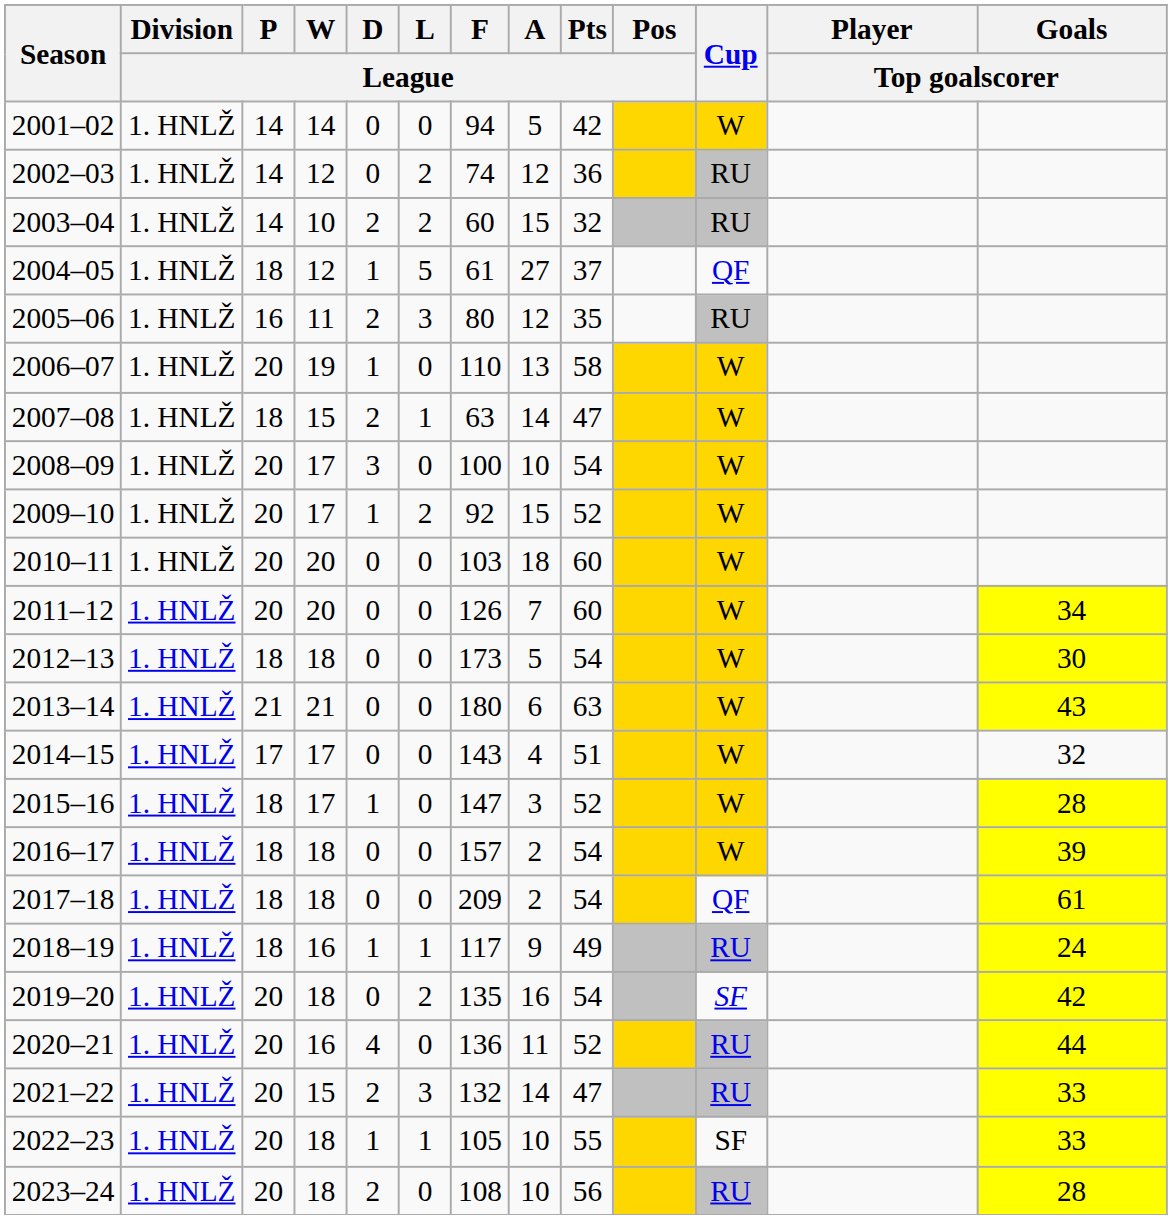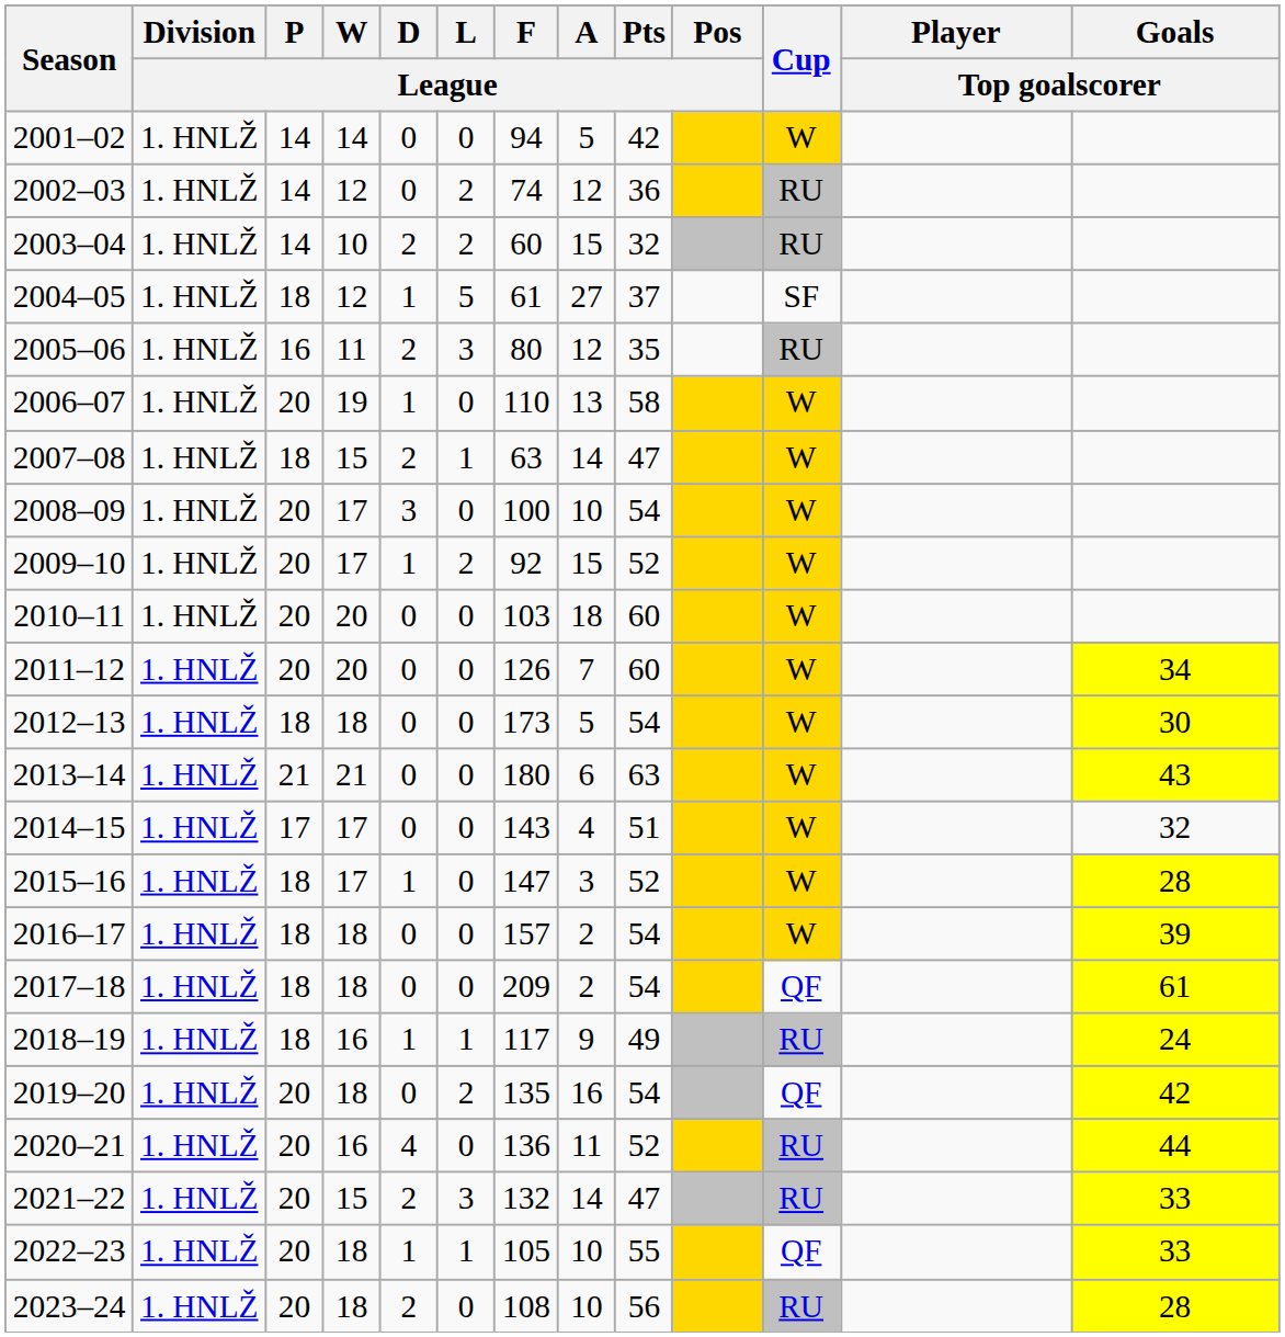 <table class="wikitable sortable" style="font-size:95%; text-align: center;">
 <tr>
 <th rowspan=2>Season</th>
 <th>Division</th>
 <th width="20">P</th>
 <th width="20">W</th>
 <th width="20">D</th>
 <th width="20">L</th>
 <th width="20">F</th>
 <th width="20">A</th>
 <th width="20">Pts</th>
 <th width="35">Pos</th>
 <th rowspan=2 width="30"><a href='#'>Cup</a></th>
 <th>Player</th>
 <th>Goals</th>
 </tr>
 <tr>
 <th class="unsortable" colspan=9>League</th>
 <th colspan=2 width="200">Top goalscorer</th>
 </tr>
 <tr>
 <td>2001–02</td>
 <td>1. HNLŽ</td>
 <td>14</td>
 <td>14</td>
 <td>0</td>
 <td>0</td>
 <td>94</td>
 <td>5</td>
 <td>42</td>
 <td bgcolor=gold></td>
 <td bgcolor=gold>W</td>
 <td></td>
 <td></td>
 </tr>
 <tr>
 <td>2002–03</td>
 <td>1. HNLŽ</td>
 <td>14</td>
 <td>12</td>
 <td>0</td>
 <td>2</td>
 <td>74</td>
 <td>12</td>
 <td>36</td>
 <td bgcolor=gold></td>
 <td bgcolor=silver>RU</td>
 <td></td>
 <td></td>
 </tr>
 <tr>
 <td>2003–04</td>
 <td>1. HNLŽ</td>
 <td>14</td>
 <td>10</td>
 <td>2</td>
 <td>2</td>
 <td>60</td>
 <td>15</td>
 <td>32</td>
 <td bgcolor=silver></td>
 <td bgcolor=silver>RU</td>
 <td></td>
 <td></td>
 </tr>
 <tr>
 <td>2004–05</td>
 <td>1. HNLŽ</td>
 <td>18</td>
 <td>12</td>
 <td>1</td>
 <td>5</td>
 <td>61</td>
 <td>27</td>
 <td>37</td>
 <td></td>
-<td><a href='#'>QF</a></td>
+<td>SF</td>
 <td></td>
 <td></td>
 </tr>
 <tr>
 <td>2005–06</td>
 <td>1. HNLŽ</td>
 <td>16</td>
 <td>11</td>
 <td>2</td>
 <td>3</td>
 <td>80</td>
 <td>12</td>
 <td>35</td>
 <td></td>
 <td bgcolor=silver>RU</td>
 <td></td>
 <td></td>
 </tr>
 <tr>
 <td>2006–07</td>
 <td>1. HNLŽ</td>
 <td>20</td>
 <td>19</td>
 <td>1</td>
 <td>0</td>
 <td>110</td>
 <td>13</td>
 <td>58</td>
 <td bgcolor=gold></td>
 <td bgcolor=gold>W</td>
 <td></td>
 <td></td>
 </tr>
 <tr>
 <td>2007–08</td>
 <td>1. HNLŽ</td>
 <td>18</td>
 <td>15</td>
 <td>2</td>
 <td>1</td>
 <td>63</td>
 <td>14</td>
 <td>47</td>
 <td bgcolor=gold></td>
 <td bgcolor=gold>W</td>
 <td></td>
 <td></td>
 </tr>
 <tr>
 <td>2008–09</td>
 <td>1. HNLŽ</td>
 <td>20</td>
 <td>17</td>
 <td>3</td>
 <td>0</td>
 <td>100</td>
 <td>10</td>
 <td>54</td>
 <td bgcolor=gold></td>
 <td bgcolor=gold>W</td>
 <td></td>
 <td></td>
 </tr>
 <tr>
 <td>2009–10</td>
 <td>1. HNLŽ</td>
 <td>20</td>
 <td>17</td>
 <td>1</td>
 <td>2</td>
 <td>92</td>
 <td>15</td>
 <td>52</td>
 <td bgcolor=gold></td>
 <td bgcolor=gold>W</td>
 <td></td>
 <td></td>
 </tr>
 <tr>
 <td>2010–11</td>
 <td>1. HNLŽ</td>
 <td>20</td>
 <td>20</td>
 <td>0</td>
 <td>0</td>
 <td>103</td>
 <td>18</td>
 <td>60</td>
 <td bgcolor=gold></td>
 <td bgcolor=gold>W</td>
 <td></td>
 <td></td>
 </tr>
 <tr>
 <td>2011–12</td>
 <td><a href='#'>1. HNLŽ</a></td>
 <td>20</td>
 <td>20</td>
 <td>0</td>
 <td>0</td>
 <td>126</td>
 <td>7</td>
 <td>60</td>
 <td bgcolor=gold></td>
 <td bgcolor=gold>W</td>
 <td align="left"></td>
 <td bgcolor=yellow>34</td>
 </tr>
 <tr>
 <td>2012–13</td>
 <td><a href='#'>1. HNLŽ</a></td>
 <td>18</td>
 <td>18</td>
 <td>0</td>
 <td>0</td>
 <td>173</td>
 <td>5</td>
 <td>54</td>
 <td bgcolor=gold></td>
 <td bgcolor=gold>W</td>
 <td align="left"></td>
 <td bgcolor=yellow>30</td>
 </tr>
 <tr>
 <td>2013–14</td>
 <td><a href='#'>1. HNLŽ</a></td>
 <td>21</td>
 <td>21</td>
 <td>0</td>
 <td>0</td>
 <td>180</td>
 <td>6</td>
 <td>63</td>
 <td bgcolor=gold></td>
 <td bgcolor=gold>W</td>
 <td align="left"></td>
 <td bgcolor=yellow>43</td>
 </tr>
 <tr>
 <td>2014–15</td>
 <td><a href='#'>1. HNLŽ</a></td>
 <td>17</td>
 <td>17</td>
 <td>0</td>
 <td>0</td>
 <td>143</td>
 <td>4</td>
 <td>51</td>
 <td bgcolor=gold></td>
 <td bgcolor=gold>W</td>
 <td align="left"></td>
 <td>32</td>
 </tr>
 <tr>
 <td>2015–16</td>
 <td><a href='#'>1. HNLŽ</a></td>
 <td>18</td>
 <td>17</td>
 <td>1</td>
 <td>0</td>
 <td>147</td>
 <td>3</td>
 <td>52</td>
 <td bgcolor=gold></td>
 <td bgcolor=gold>W</td>
 <td align="left"></td>
 <td bgcolor=yellow>28</td>
 </tr>
 <tr>
 <td>2016–17</td>
 <td><a href='#'>1. HNLŽ</a></td>
 <td>18</td>
 <td>18</td>
 <td>0</td>
 <td>0</td>
 <td>157</td>
 <td>2</td>
 <td>54</td>
 <td bgcolor=gold></td>
 <td bgcolor=gold>W</td>
 <td align="left"></td>
 <td bgcolor=yellow>39</td>
 </tr>
 <tr>
 <td>2017–18</td>
 <td><a href='#'>1. HNLŽ</a></td>
 <td>18</td>
 <td>18</td>
 <td>0</td>
 <td>0</td>
 <td>209</td>
 <td>2</td>
 <td>54</td>
 <td bgcolor=gold></td>
 <td><a href='#'>QF</a></td>
 <td align="left"></td>
 <td bgcolor=yellow>61</td>
 </tr>
 <tr>
 <td>2018–19</td>
 <td><a href='#'>1. HNLŽ</a></td>
 <td>18</td>
 <td>16</td>
 <td>1</td>
 <td>1</td>
 <td>117</td>
 <td>9</td>
 <td>49</td>
 <td bgcolor=silver></td>
 <td bgcolor=silver><a href='#'>RU</a></td>
 <td align="left"></td>
 <td bgcolor=yellow>24</td>
 </tr>
 <tr>
 <td>2019–20</td>
 <td><a href='#'>1. HNLŽ</a></td>
 <td>20</td>
 <td>18</td>
 <td>0</td>
 <td>2</td>
 <td>135</td>
 <td>16</td>
 <td>54</td>
 <td bgcolor=silver></td>
-<td><em><a href='#'>SF</a></em></td>
+<td><a href='#'>QF</a></td>
 <td align="left"></td>
 <td bgcolor=yellow>42</td>
 </tr>
 <tr>
 <td>2020–21</td>
 <td><a href='#'>1. HNLŽ</a></td>
 <td>20</td>
 <td>16</td>
 <td>4</td>
 <td>0</td>
 <td>136</td>
 <td>11</td>
 <td>52</td>
 <td bgcolor=gold></td>
 <td bgcolor=silver><a href='#'>RU</a></td>
 <td align="left"></td>
 <td bgcolor=yellow>44</td>
 </tr>
 <tr>
 <td>2021–22</td>
 <td><a href='#'>1. HNLŽ</a></td>
 <td>20</td>
 <td>15</td>
 <td>2</td>
 <td>3</td>
 <td>132</td>
 <td>14</td>
 <td>47</td>
 <td bgcolor=silver></td>
 <td bgcolor=silver><a href='#'>RU</a></td>
 <td align="left"></td>
 <td bgcolor=yellow>33</td>
 </tr>
 <tr>
 <td>2022–23</td>
 <td><a href='#'>1. HNLŽ</a></td>
 <td>20</td>
 <td>18</td>
 <td>1</td>
 <td>1</td>
 <td>105</td>
 <td>10</td>
 <td>55</td>
 <td bgcolor=gold></td>
-<td>SF</td>
+<td><a href='#'>QF</a></td>
 <td align="left"></td>
 <td bgcolor=yellow>33</td>
 </tr>
 <tr>
 <td>2023–24</td>
 <td><a href='#'>1. HNLŽ</a></td>
 <td>20</td>
 <td>18</td>
 <td>2</td>
 <td>0</td>
 <td>108</td>
 <td>10</td>
 <td>56</td>
 <td bgcolor=gold></td>
 <td bgcolor=silver><a href='#'>RU</a></td>
 <td align="left"></td>
 <td bgcolor=yellow>28</td>
 </tr>
 <tr>
 </tr>
 </table>
